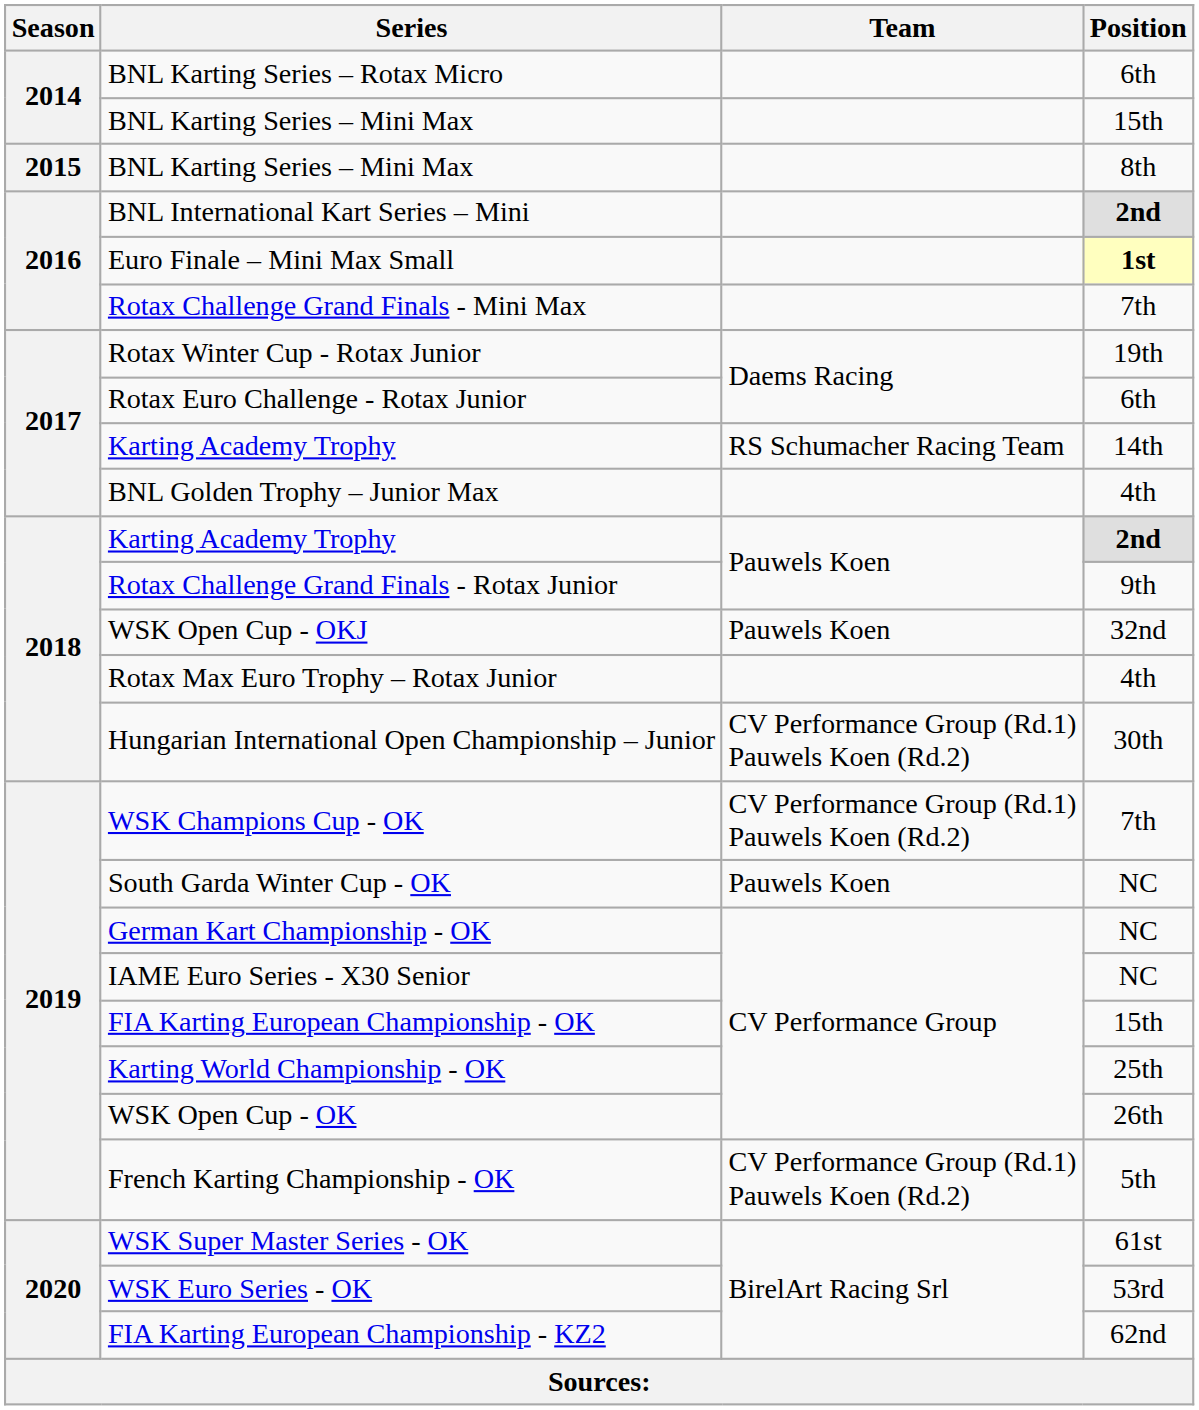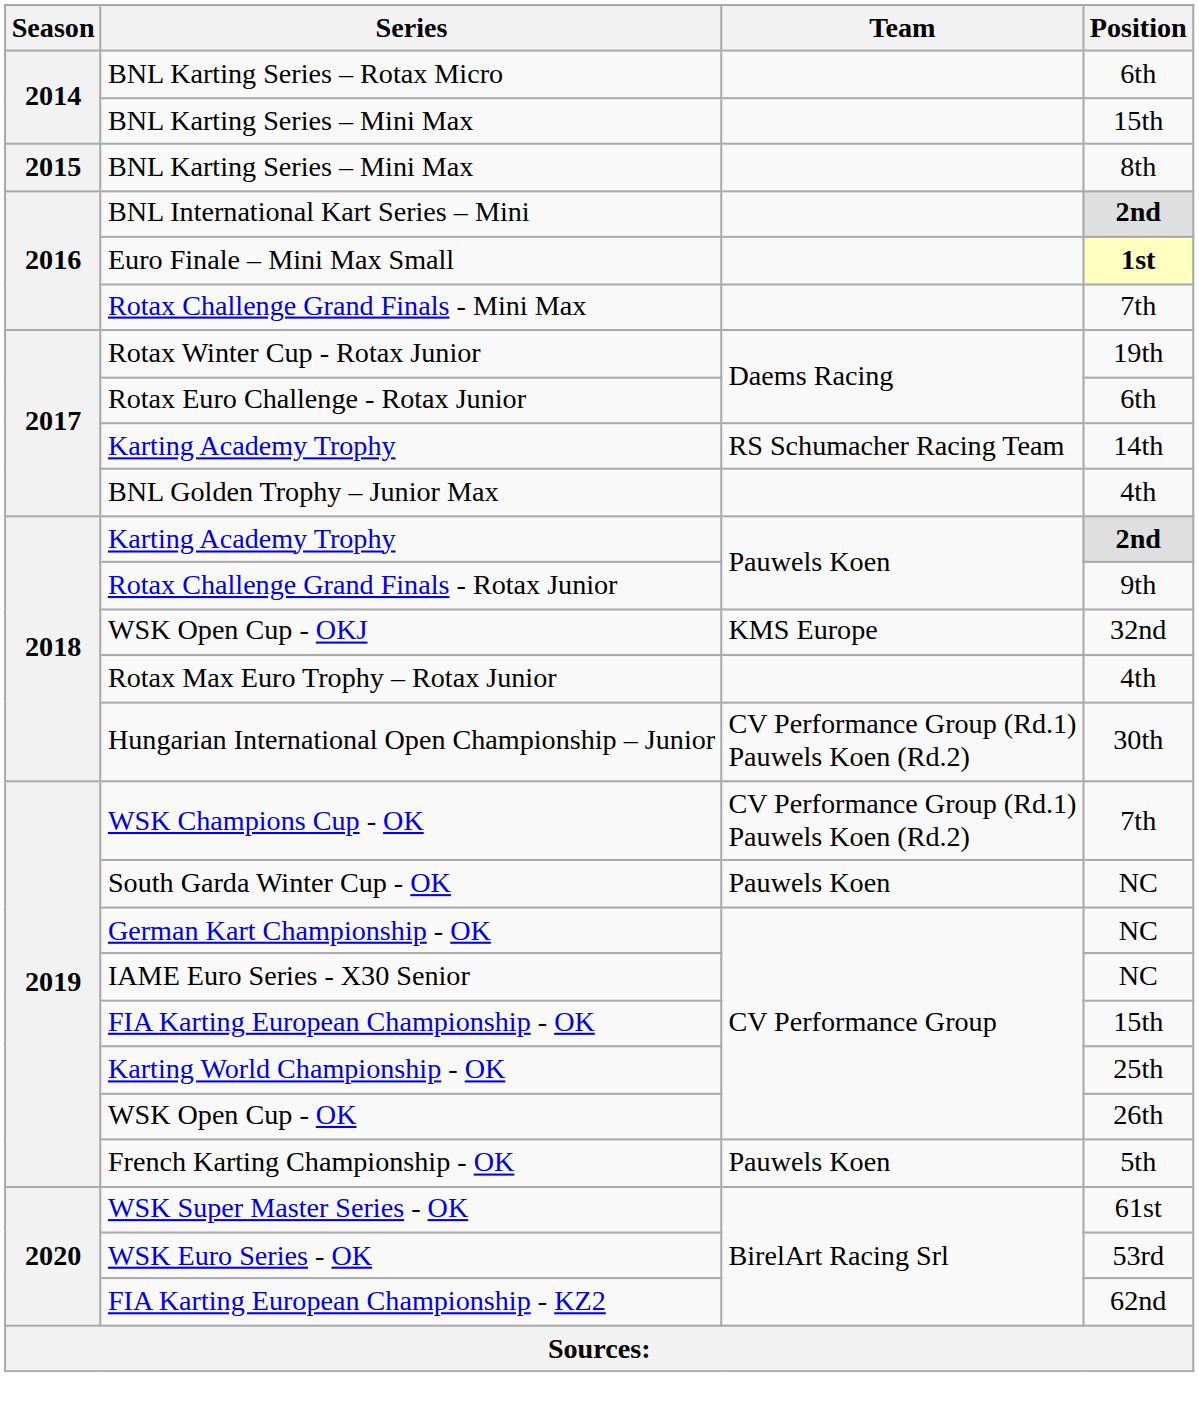 <table class="wikitable" style="font-size: 85%; text-align:center">
 <tr>
 <th>Season</th>
 <th>Series</th>
 <th>Team</th>
 <th>Position</th>
 </tr>
 <tr>
 <th rowspan="2">2014</th>
 <td align="left">BNL Karting Series – Rotax Micro</td>
 <td align="left"></td>
 <td style="background:#;">6th</td>
 </tr>
 <tr>
 <td align="left">BNL Karting Series – Mini Max</td>
 <td align="left"></td>
 <td style="background:#;">15th</td>
 </tr>
 <tr>
 <th>2015</th>
 <td align="left">BNL Karting Series – Mini Max</td>
 <td align="left"></td>
 <td style="background:#;">8th</td>
 </tr>
 <tr>
 <th rowspan="3">2016</th>
 <td align="left">BNL International Kart Series – Mini</td>
 <td align="left"></td>
 <td style="background:#dfdfdf;"><strong>2nd</strong></td>
 </tr>
 <tr>
 <td align="left">Euro Finale – Mini Max Small</td>
 <td align="left"></td>
 <td style="background:#FFFFBF;"><strong>1st</strong></td>
 </tr>
 <tr>
 <td align="left"><a href='#'>Rotax Challenge Grand Finals</a> - Mini Max</td>
 <td align="left"></td>
 <td style="background:#;">7th</td>
 </tr>
 <tr>
 <th rowspan="4">2017</th>
 <td align="left">Rotax Winter Cup - Rotax Junior</td>
 <td align="left" rowspan="2">Daems Racing</td>
 <td style="background:#;">19th</td>
 </tr>
 <tr>
 <td align="left">Rotax Euro Challenge - Rotax Junior</td>
 <td style="background:#;">6th</td>
 </tr>
 <tr>
 <td align="left"><a href='#'>Karting Academy Trophy</a></td>
 <td align="left">RS Schumacher Racing Team</td>
 <td style="background:#;">14th</td>
 </tr>
 <tr>
 <td align="left">BNL Golden Trophy – Junior Max</td>
 <td align="left"></td>
 <td style="background:#;">4th</td>
 </tr>
 <tr>
 <th rowspan="5">2018</th>
 <td align="left"><a href='#'>Karting Academy Trophy</a></td>
 <td align="left" rowspan="2">Pauwels Koen</td>
 <td style="background:#dfdfdf;"><strong>2nd</strong></td>
 </tr>
 <tr>
 <td align="left"><a href='#'>Rotax Challenge Grand Finals</a> - Rotax Junior</td>
 <td style="background:#;">9th</td>
 </tr>
 <tr>
 <td align="left">WSK Open Cup - <a href='#'>OKJ</a></td>
-<td align="left">Pauwels Koen</td>
+<td align="left">KMS Europe</td>
 <td style="background:#;">32nd</td>
 </tr>
 <tr>
 <td align="left">Rotax Max Euro Trophy – Rotax Junior</td>
 <td align="left"></td>
 <td style="background:#;">4th</td>
 </tr>
 <tr>
 <td align="left">Hungarian International Open Championship – Junior</td>
 <td align="left">CV Performance Group (Rd.1)<br>Pauwels Koen (Rd.2)</td>
 <td style="background:#;">30th</td>
 </tr>
 <tr>
 <th rowspan="8">2019</th>
 <td align="left"><a href='#'>WSK Champions Cup</a> - <a href='#'>OK</a></td>
 <td align="left">CV Performance Group (Rd.1)<br>Pauwels Koen (Rd.2)</td>
 <td style="background:#;">7th</td>
 </tr>
 <tr>
 <td align="left">South Garda Winter Cup - <a href='#'>OK</a></td>
 <td align="left">Pauwels Koen</td>
 <td style="background:#;">NC</td>
 </tr>
 <tr>
 <td align="left"><a href='#'>German Kart Championship</a> - <a href='#'>OK</a></td>
 <td align="left" rowspan="5">CV Performance Group</td>
 <td style="background:#;">NC</td>
 </tr>
 <tr>
 <td align="left">IAME Euro Series - X30 Senior</td>
 <td style="background:#;">NC</td>
 </tr>
 <tr>
 <td align="left"><a href='#'>FIA Karting European Championship</a> - <a href='#'>OK</a></td>
 <td style="background:#;">15th</td>
 </tr>
 <tr>
 <td align="left"><a href='#'>Karting World Championship</a> - <a href='#'>OK</a></td>
 <td style="background:#;">25th</td>
 </tr>
 <tr>
 <td align="left">WSK Open Cup - <a href='#'>OK</a></td>
 <td style="background:#;">26th</td>
 </tr>
 <tr>
 <td align="left">French Karting Championship - <a href='#'>OK</a></td>
-<td align="left">CV Performance Group (Rd.1)<br>Pauwels Koen (Rd.2)</td>
+<td align="left">Pauwels Koen</td>
 <td style="background:#;">5th</td>
 </tr>
 <tr>
 <th rowspan="3">2020</th>
 <td align="left"><a href='#'>WSK Super Master Series</a> - <a href='#'>OK</a></td>
 <td align="left" rowspan="3">BirelArt Racing Srl</td>
 <td style="background:#;">61st</td>
 </tr>
 <tr>
 <td align="left"><a href='#'>WSK Euro Series</a> - <a href='#'>OK</a></td>
 <td style="background:#;">53rd</td>
 </tr>
 <tr>
 <td align="left"><a href='#'>FIA Karting European Championship</a> - <a href='#'>KZ2</a></td>
 <td style="background:#;">62nd</td>
 </tr>
 <tr>
 <th colspan="4">Sources:</th>
 </tr>
 </table>
